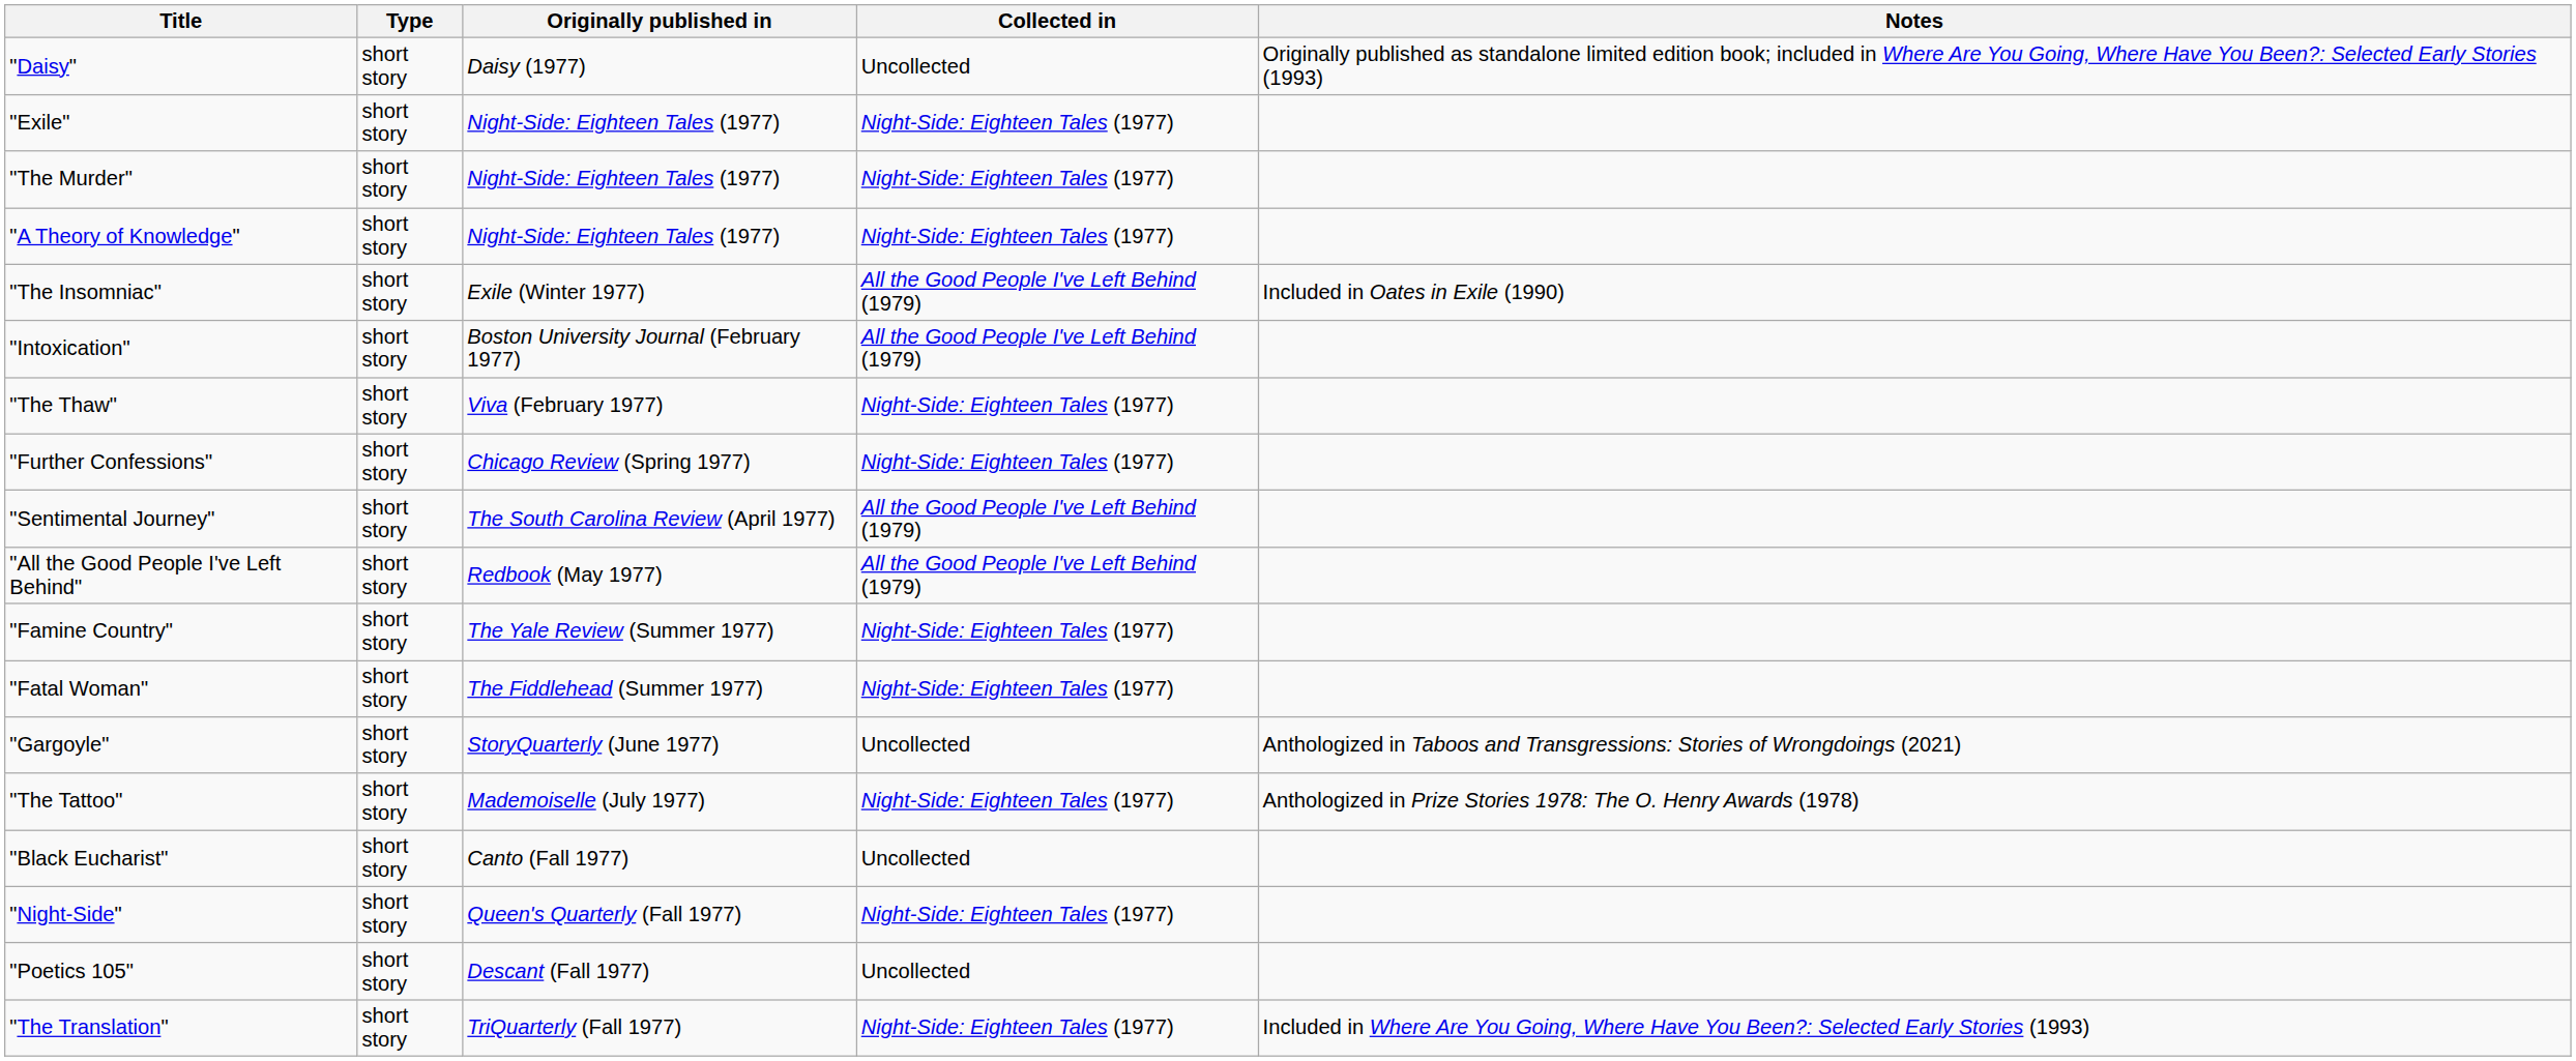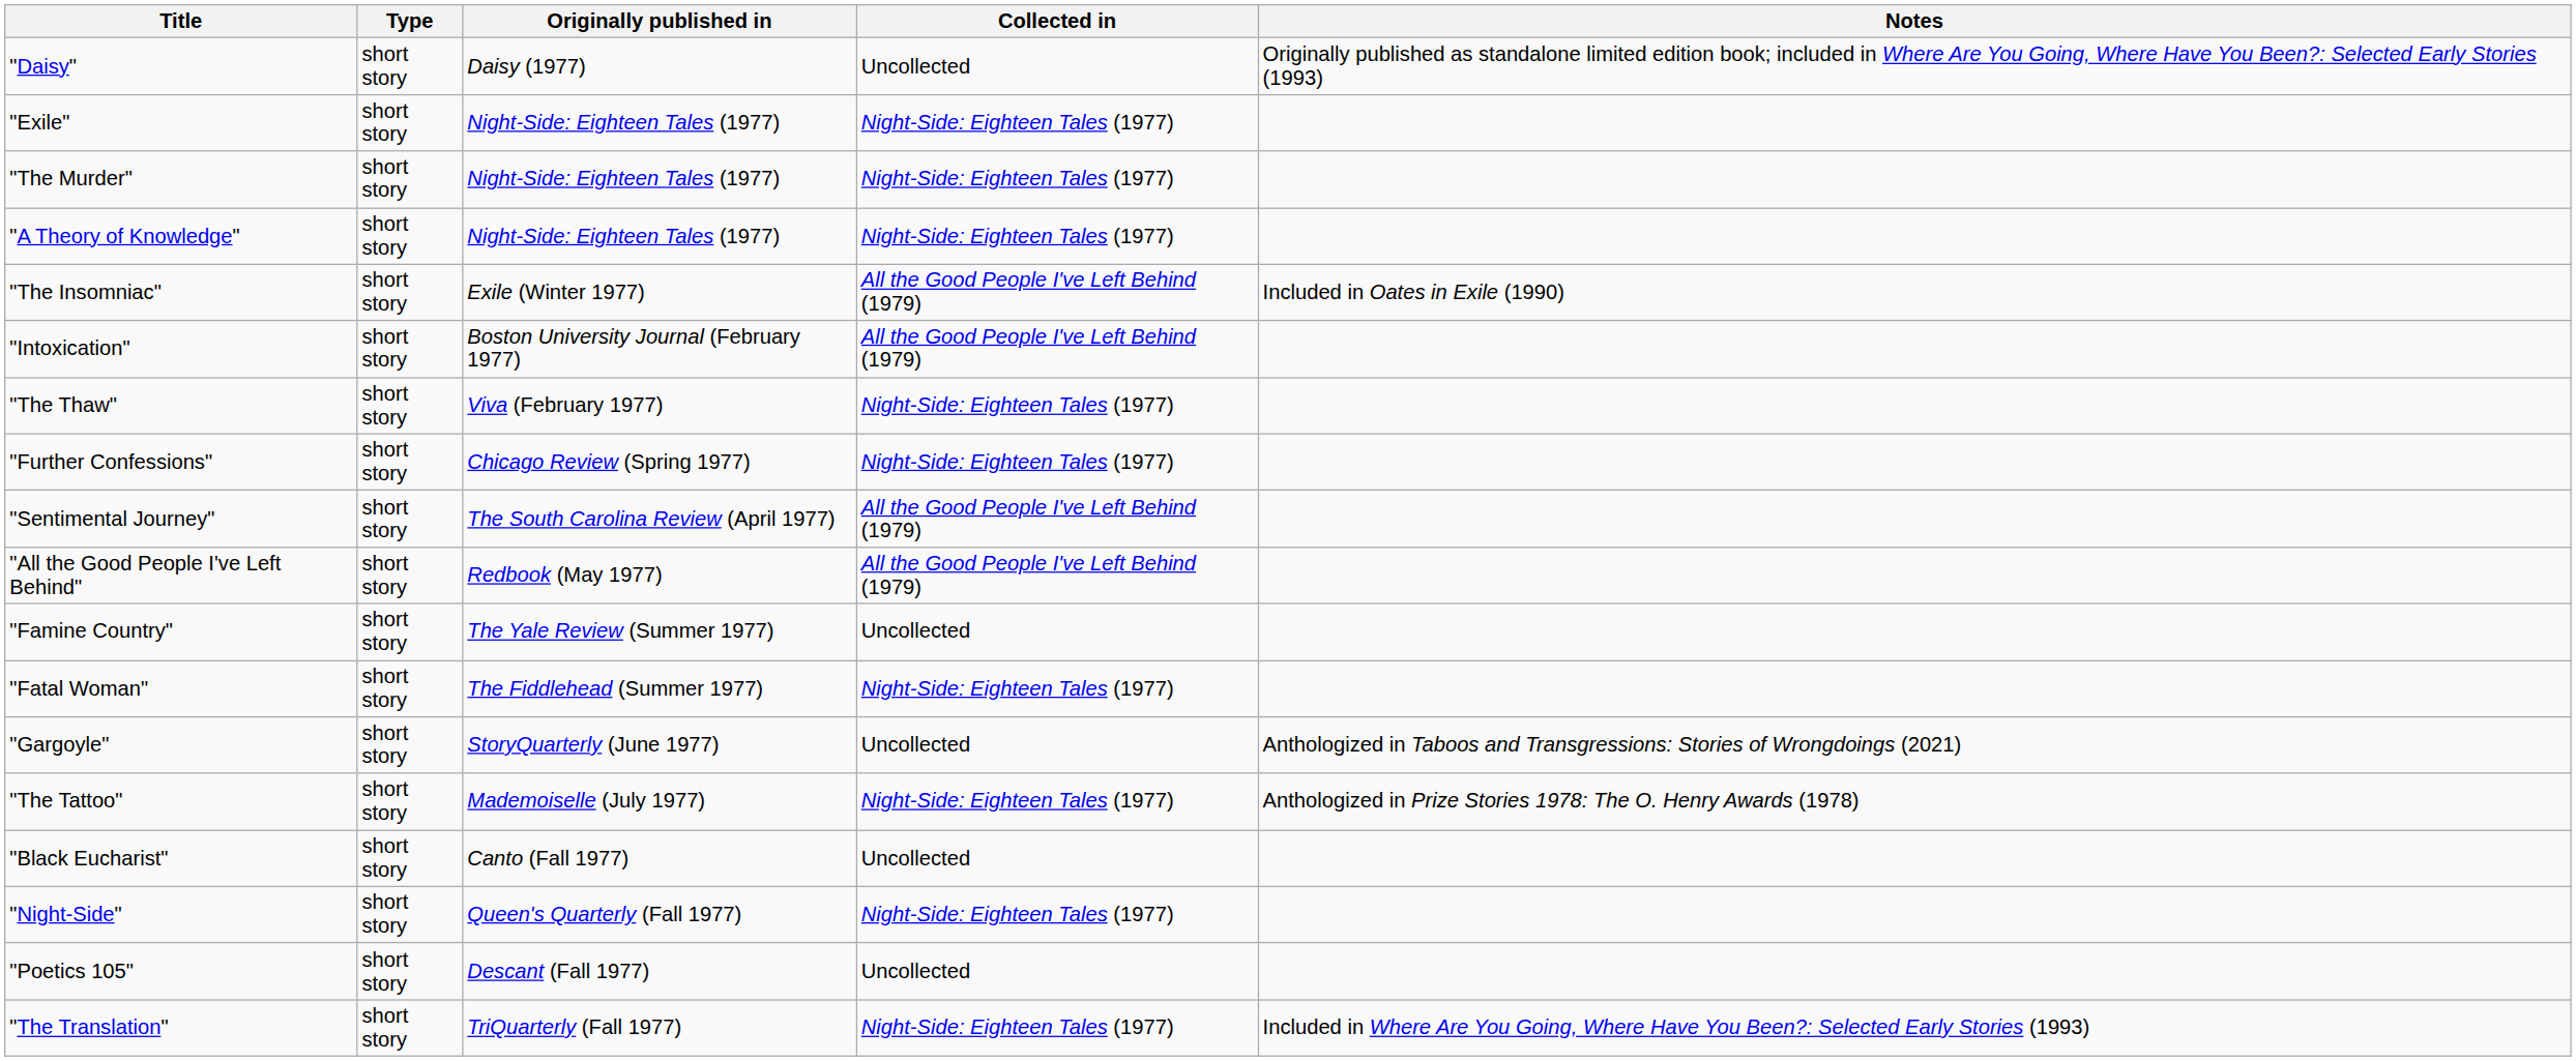 <table class="wikitable">
 <tr>
 <th>Title</th>
 <th>Type</th>
 <th>Originally published in</th>
 <th>Collected in</th>
 <th>Notes</th>
 </tr>
 <tr>
 <td>"<a href='#'>Daisy</a>"</td>
 <td>short story</td>
 <td><em>Daisy</em> (1977)</td>
 <td>Uncollected</td>
 <td>Originally published as standalone limited edition book; included in <em><a href='#'>Where Are You Going, Where Have You Been?: Selected Early Stories</a></em> (1993)</td>
 </tr>
 <tr>
 <td>"Exile"</td>
 <td>short story</td>
 <td><em><a href='#'>Night-Side: Eighteen Tales</a></em> (1977)</td>
 <td><em><a href='#'>Night-Side: Eighteen Tales</a></em> (1977)</td>
 <td></td>
 </tr>
 <tr>
 <td>"The Murder"</td>
 <td>short story</td>
 <td><em><a href='#'>Night-Side: Eighteen Tales</a></em> (1977)</td>
 <td><em><a href='#'>Night-Side: Eighteen Tales</a></em> (1977)</td>
 <td></td>
 </tr>
 <tr>
 <td>"<a href='#'>A Theory of Knowledge</a>"</td>
 <td>short story</td>
 <td><em><a href='#'>Night-Side: Eighteen Tales</a></em> (1977)</td>
 <td><em><a href='#'>Night-Side: Eighteen Tales</a></em> (1977)</td>
 <td></td>
 </tr>
 <tr>
 <td>"The Insomniac"</td>
 <td>short story</td>
 <td><em>Exile</em> (Winter 1977)</td>
 <td><em><a href='#'>All the Good People I've Left Behind</a></em> (1979)</td>
 <td>Included in <em>Oates in Exile</em> (1990)</td>
 </tr>
 <tr>
 <td>"Intoxication"</td>
 <td>short story</td>
 <td><em>Boston University Journal</em> (February 1977)</td>
 <td><em><a href='#'>All the Good People I've Left Behind</a></em> (1979)</td>
 <td></td>
 </tr>
 <tr>
 <td>"The Thaw"</td>
 <td>short story</td>
 <td><em><a href='#'>Viva</a></em> (February 1977)</td>
 <td><em><a href='#'>Night-Side: Eighteen Tales</a></em> (1977)</td>
 <td></td>
 </tr>
 <tr>
 <td>"Further Confessions"</td>
 <td>short story</td>
 <td><em><a href='#'>Chicago Review</a></em> (Spring 1977)</td>
 <td><em><a href='#'>Night-Side: Eighteen Tales</a></em> (1977)</td>
 <td></td>
 </tr>
 <tr>
 <td>"Sentimental Journey"</td>
 <td>short story</td>
 <td><em><a href='#'>The South Carolina Review</a></em> (April 1977)</td>
 <td><em><a href='#'>All the Good People I've Left Behind</a></em> (1979)</td>
 <td></td>
 </tr>
 <tr>
 <td>"All the Good People I've Left Behind"</td>
 <td>short story</td>
 <td><em><a href='#'>Redbook</a></em> (May 1977)</td>
 <td><em><a href='#'>All the Good People I've Left Behind</a></em> (1979)</td>
 <td></td>
 </tr>
 <tr>
 <td>"Famine Country"</td>
 <td>short story</td>
 <td><em><a href='#'>The Yale Review</a></em> (Summer 1977)</td>
-<td><em><a href='#'>Night-Side: Eighteen Tales</a></em> (1977)</td>
+<td>Uncollected</td>
 <td></td>
 </tr>
 <tr>
 <td>"Fatal Woman"</td>
 <td>short story</td>
 <td><em><a href='#'>The Fiddlehead</a></em> (Summer 1977)</td>
 <td><em><a href='#'>Night-Side: Eighteen Tales</a></em> (1977)</td>
 <td></td>
 </tr>
 <tr>
 <td>"Gargoyle"</td>
 <td>short story</td>
 <td><em><a href='#'>StoryQuarterly</a></em> (June 1977)</td>
 <td>Uncollected</td>
 <td>Anthologized in <em>Taboos and Transgressions: Stories of Wrongdoings</em> (2021)</td>
 </tr>
 <tr>
 <td>"The Tattoo"</td>
 <td>short story</td>
 <td><em><a href='#'>Mademoiselle</a></em> (July 1977)</td>
 <td><em><a href='#'>Night-Side: Eighteen Tales</a></em> (1977)</td>
 <td>Anthologized in <em>Prize Stories 1978: The O. Henry Awards</em> (1978)</td>
 </tr>
 <tr>
 <td>"Black Eucharist"</td>
 <td>short story</td>
 <td><em>Canto</em> (Fall 1977)</td>
 <td>Uncollected</td>
 <td></td>
 </tr>
 <tr>
 <td>"<a href='#'>Night-Side</a>"</td>
 <td>short story</td>
 <td><em><a href='#'>Queen's Quarterly</a></em> (Fall 1977)</td>
 <td><em><a href='#'>Night-Side: Eighteen Tales</a></em> (1977)</td>
 <td></td>
 </tr>
 <tr>
 <td>"Poetics 105"</td>
 <td>short story</td>
 <td><em><a href='#'>Descant</a></em> (Fall 1977)</td>
 <td>Uncollected</td>
 <td></td>
 </tr>
 <tr>
 <td>"<a href='#'>The Translation</a>"</td>
 <td>short story</td>
 <td><em><a href='#'>TriQuarterly</a></em> (Fall 1977)</td>
 <td><em><a href='#'>Night-Side: Eighteen Tales</a></em> (1977)</td>
 <td>Included in <em><a href='#'>Where Are You Going, Where Have You Been?: Selected Early Stories</a></em> (1993)</td>
 </tr>
 </table>
